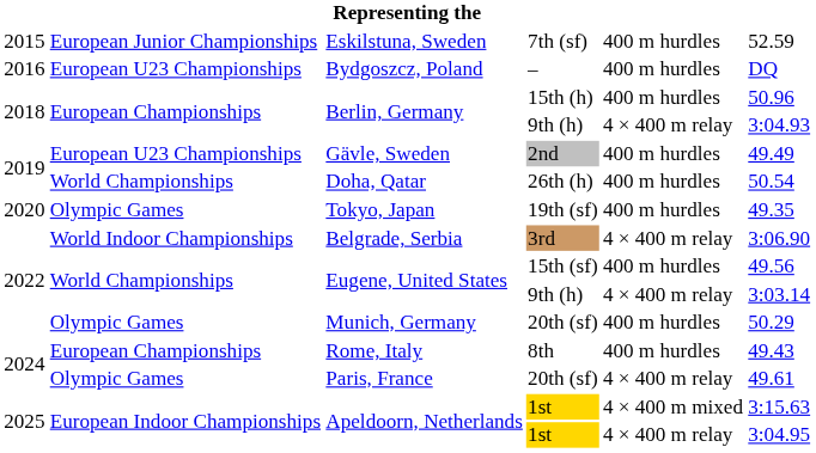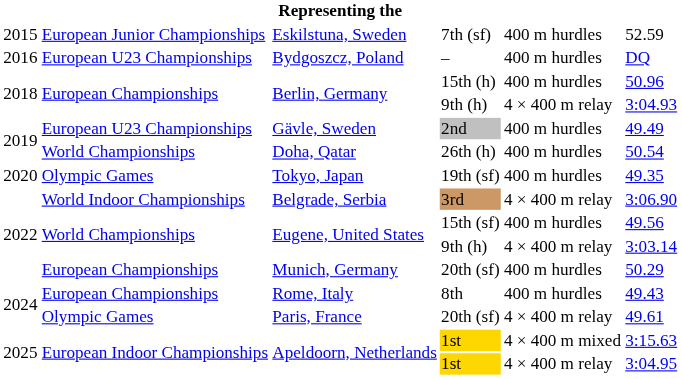 <table>
 <tr>
 <th colspan="6">Representing the </th>
 </tr>
 <tr>
 <td>2015</td>
 <td><a href='#'>European Junior Championships</a></td>
 <td><a href='#'>Eskilstuna, Sweden</a></td>
 <td>7th (sf)</td>
 <td>400 m hurdles</td>
 <td>52.59</td>
 </tr>
 <tr>
 <td>2016</td>
 <td><a href='#'>European U23 Championships</a></td>
 <td><a href='#'>Bydgoszcz, Poland</a></td>
 <td>–</td>
 <td>400 m hurdles</td>
 <td><a href='#'>DQ</a></td>
 </tr>
 <tr>
 <td rowspan=2>2018</td>
 <td rowspan=2><a href='#'>European Championships</a></td>
 <td rowspan=2><a href='#'>Berlin, Germany</a></td>
 <td>15th (h)</td>
 <td>400 m hurdles</td>
 <td><a href='#'>50.96</a></td>
 </tr>
 <tr>
 <td>9th (h)</td>
 <td>4 × 400 m relay</td>
 <td><a href='#'>3:04.93</a></td>
 </tr>
 <tr>
 <td rowspan=2>2019</td>
 <td><a href='#'>European U23 Championships</a></td>
 <td><a href='#'>Gävle, Sweden</a></td>
 <td bgcolor=silver>2nd</td>
 <td>400 m hurdles</td>
 <td><a href='#'>49.49</a></td>
 </tr>
 <tr>
 <td><a href='#'>World Championships</a></td>
 <td><a href='#'>Doha, Qatar</a></td>
 <td>26th (h)</td>
 <td>400 m hurdles</td>
 <td><a href='#'>50.54</a></td>
 </tr>
 <tr>
 <td>2020</td>
 <td><a href='#'>Olympic Games</a></td>
 <td><a href='#'>Tokyo, Japan</a></td>
 <td>19th (sf)</td>
 <td>400 m hurdles</td>
 <td><a href='#'>49.35</a></td>
 </tr>
 <tr>
 <td rowspan=4>2022</td>
 <td><a href='#'>World Indoor Championships</a></td>
 <td><a href='#'>Belgrade, Serbia</a></td>
 <td bgcolor=cc9966>3rd</td>
 <td>4 × 400 m relay</td>
 <td><a href='#'>3:06.90</a></td>
 </tr>
 <tr>
 <td rowspan=2><a href='#'>World Championships</a></td>
 <td rowspan=2><a href='#'>Eugene, United States</a></td>
 <td>15th (sf)</td>
 <td>400 m hurdles</td>
 <td><a href='#'>49.56</a></td>
 </tr>
 <tr>
 <td>9th (h)</td>
 <td>4 × 400 m relay</td>
 <td><a href='#'>3:03.14</a></td>
 </tr>
 <tr>
-<td><a href='#'>Olympic Games</a></td>
+<td><a href='#'>European Championships</a></td>
 <td><a href='#'>Munich, Germany</a></td>
 <td>20th (sf)</td>
 <td>400 m hurdles</td>
 <td><a href='#'>50.29</a></td>
 </tr>
 <tr>
 <td rowspan=2>2024</td>
 <td><a href='#'>European Championships</a></td>
 <td><a href='#'>Rome, Italy</a></td>
 <td>8th</td>
 <td>400 m hurdles</td>
 <td><a href='#'>49.43</a></td>
 </tr>
 <tr>
 <td><a href='#'>Olympic Games</a></td>
 <td><a href='#'>Paris, France</a></td>
 <td>20th (sf)</td>
 <td>4 × 400 m relay</td>
 <td><a href='#'>49.61</a></td>
 </tr>
 <tr>
 <td rowspan=2>2025</td>
 <td rowspan=2><a href='#'>European Indoor Championships</a></td>
 <td rowspan=2><a href='#'>Apeldoorn, Netherlands</a></td>
 <td bgcolor=gold>1st</td>
 <td>4 × 400 m mixed</td>
 <td><a href='#'>3:15.63</a></td>
 </tr>
 <tr>
 <td bgcolor=gold>1st</td>
 <td>4 × 400 m relay</td>
 <td><a href='#'>3:04.95</a></td>
 </tr>
 </table>
